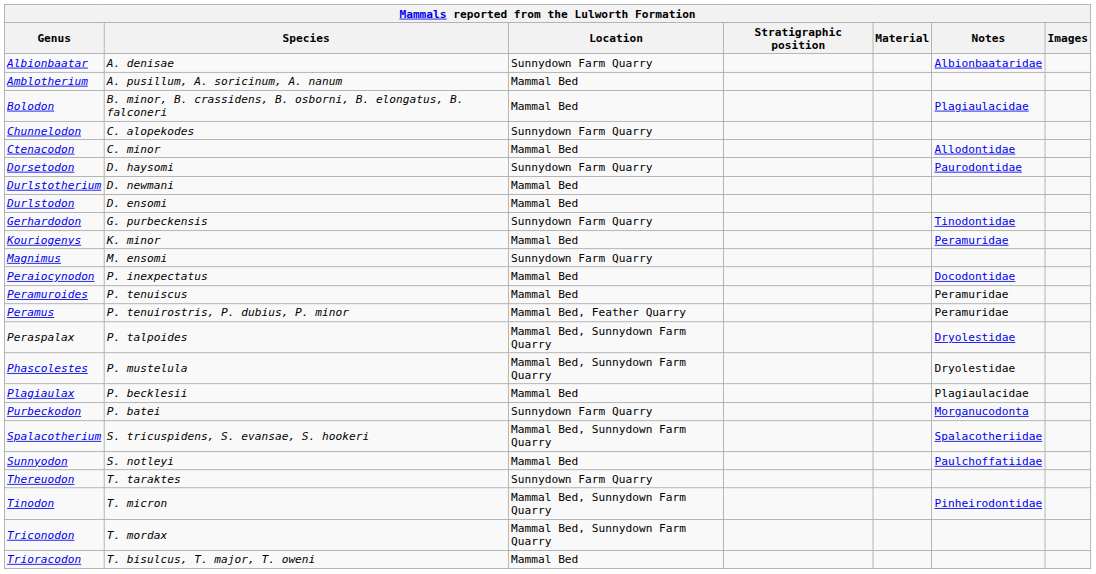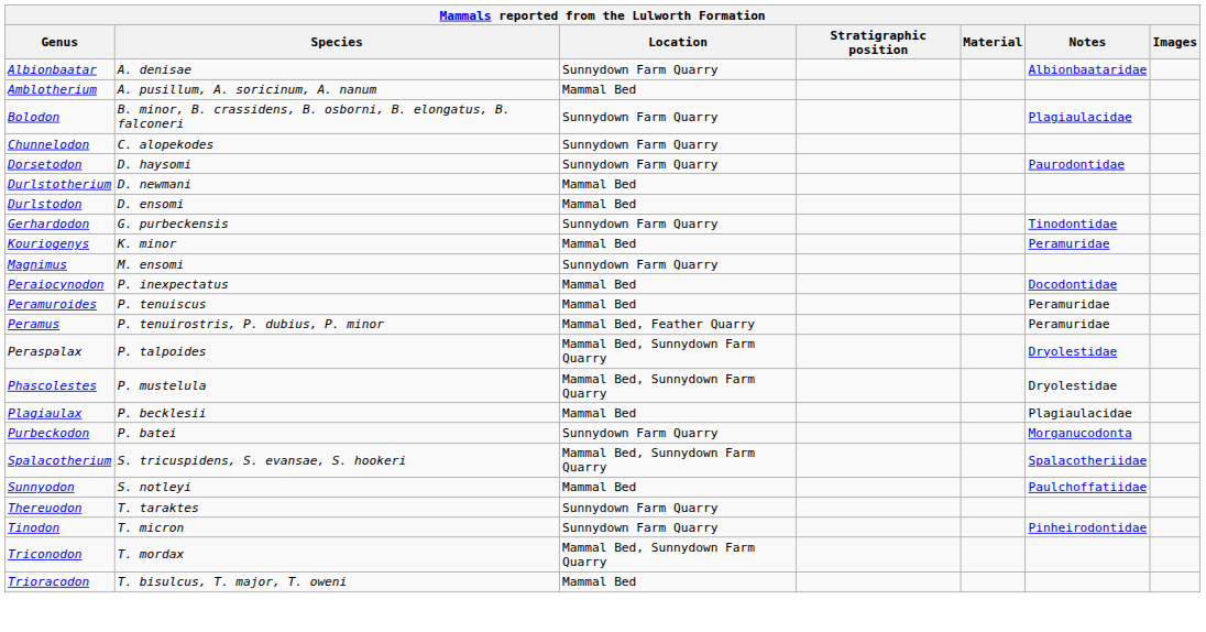 <table class="wikitable" align="center" width="100%">
 <tr>
 <th colspan="7" align="center"><strong><a href='#'>Mammals</a> reported from the Lulworth Formation</strong></th>
 </tr>
 <tr>
 <th>Genus</th>
 <th>Species</th>
 <th>Location</th>
 <th>Stratigraphic position</th>
 <th>Material</th>
 <th>Notes</th>
 <th>Images</th>
 </tr>
 <tr>
 <td><em><a href='#'>Albionbaatar</a></em></td>
 <td><em>A. denisae</em></td>
 <td>Sunnydown Farm Quarry</td>
 <td></td>
 <td></td>
 <td><a href='#'>Albionbaataridae</a></td>
 <td></td>
 </tr>
 <tr>
 <td><em><a href='#'>Amblotherium</a></em></td>
 <td><em>A. pusillum, A. soricinum, A. nanum</em></td>
 <td>Mammal Bed</td>
 <td></td>
 <td></td>
 <td></td>
 <td></td>
 </tr>
 <tr>
 <td><em><a href='#'>Bolodon</a></em></td>
 <td><em>B. minor, B. crassidens, B. osborni, B. elongatus,  B. falconeri</em></td>
-<td>Mammal Bed</td>
+<td>Sunnydown Farm Quarry</td>
 <td></td>
 <td></td>
 <td><a href='#'>Plagiaulacidae</a></td>
 <td></td>
 </tr>
 <tr>
 <td><em><a href='#'>Chunnelodon</a></em></td>
 <td><em>C. alopekodes</em></td>
 <td>Sunnydown Farm Quarry</td>
 <td></td>
 <td></td>
 <td></td>
-<td></td>
-</tr>
-<tr>
-<td><em><a href='#'>Ctenacodon</a></em></td>
-<td><em>C. minor</em></td>
-<td>Mammal Bed</td>
-<td></td>
-<td></td>
-<td><a href='#'>Allodontidae</a></td>
 <td></td>
 </tr>
 <tr>
 <td><em><a href='#'>Dorsetodon</a></em></td>
 <td><em>D. haysomi</em></td>
 <td>Sunnydown Farm Quarry</td>
 <td></td>
 <td></td>
 <td><a href='#'>Paurodontidae</a></td>
 <td></td>
 </tr>
 <tr>
 <td><em><a href='#'>Durlstotherium</a></em></td>
 <td><em>D. newmani</em></td>
 <td>Mammal Bed</td>
 <td></td>
 <td></td>
 <td></td>
 <td></td>
 </tr>
 <tr>
 <td><em><a href='#'>Durlstodon</a></em></td>
 <td><em>D. ensomi</em></td>
 <td>Mammal Bed</td>
 <td></td>
 <td></td>
 <td></td>
 <td></td>
 </tr>
 <tr>
 <td><em><a href='#'>Gerhardodon</a></em></td>
 <td><em>G. purbeckensis</em></td>
 <td>Sunnydown Farm Quarry</td>
 <td></td>
 <td></td>
 <td><a href='#'>Tinodontidae</a></td>
 <td></td>
 </tr>
 <tr>
 <td><em><a href='#'>Kouriogenys</a></em></td>
 <td><em>K. minor</em></td>
 <td>Mammal Bed</td>
 <td></td>
 <td></td>
 <td><a href='#'>Peramuridae</a></td>
 <td></td>
 </tr>
 <tr>
 <td><em><a href='#'>Magnimus</a></em></td>
 <td><em>M. ensomi</em></td>
 <td>Sunnydown Farm Quarry</td>
 <td></td>
 <td></td>
 <td></td>
 <td></td>
 </tr>
 <tr>
 <td><em><a href='#'>Peraiocynodon</a></em></td>
 <td><em>P. inexpectatus</em></td>
 <td>Mammal Bed</td>
 <td></td>
 <td></td>
 <td><a href='#'>Docodontidae</a></td>
 <td></td>
 </tr>
 <tr>
 <td><em><a href='#'>Peramuroides</a></em></td>
 <td><em>P. tenuiscus</em></td>
 <td>Mammal Bed</td>
 <td></td>
 <td></td>
 <td>Peramuridae</td>
 <td></td>
 </tr>
 <tr>
 <td><em><a href='#'>Peramus</a></em></td>
 <td><em>P.  tenuirostris, P. dubius, P. minor</em></td>
 <td>Mammal Bed, Feather Quarry</td>
 <td></td>
 <td></td>
 <td>Peramuridae</td>
 <td></td>
 </tr>
 <tr>
 <td><em>Peraspalax</em></td>
 <td><em>P. talpoides</em></td>
 <td>Mammal Bed, Sunnydown Farm Quarry</td>
 <td></td>
 <td></td>
 <td><a href='#'>Dryolestidae</a></td>
 <td></td>
 </tr>
 <tr>
 <td><em><a href='#'>Phascolestes</a></em></td>
 <td><em>P. mustelula</em></td>
 <td>Mammal Bed, Sunnydown Farm Quarry</td>
 <td></td>
 <td></td>
 <td>Dryolestidae</td>
 <td></td>
 </tr>
 <tr>
 <td><em><a href='#'>Plagiaulax</a></em></td>
 <td><em>P.  becklesii</em></td>
 <td>Mammal Bed</td>
 <td></td>
 <td></td>
 <td>Plagiaulacidae</td>
 <td></td>
 </tr>
 <tr>
 <td><em><a href='#'>Purbeckodon</a></em></td>
 <td><em>P. batei</em></td>
 <td>Sunnydown Farm Quarry</td>
 <td></td>
 <td></td>
 <td><a href='#'>Morganucodonta</a></td>
 <td></td>
 </tr>
 <tr>
 <td><em><a href='#'>Spalacotherium</a></em></td>
 <td><em>S. tricuspidens, S. evansae, S. hookeri</em></td>
 <td>Mammal Bed, Sunnydown Farm Quarry</td>
 <td></td>
 <td></td>
 <td><a href='#'>Spalacotheriidae</a></td>
 <td></td>
 </tr>
 <tr>
 <td><em><a href='#'>Sunnyodon</a></em></td>
 <td><em>S. notleyi</em></td>
 <td>Mammal Bed</td>
 <td></td>
 <td></td>
 <td><a href='#'>Paulchoffatiidae</a></td>
 <td></td>
 </tr>
 <tr>
 <td><em><a href='#'>Thereuodon</a></em></td>
 <td><em>T. taraktes</em></td>
 <td>Sunnydown Farm Quarry</td>
 <td></td>
 <td></td>
 <td></td>
 <td></td>
 </tr>
 <tr>
 <td><em><a href='#'>Tinodon</a></em></td>
 <td><em>T. micron</em></td>
-<td>Mammal Bed, Sunnydown Farm Quarry</td>
+<td>Sunnydown Farm Quarry</td>
 <td></td>
 <td></td>
 <td><a href='#'>Pinheirodontidae</a></td>
 <td></td>
 </tr>
 <tr>
 <td><em><a href='#'>Triconodon</a></em></td>
 <td><em>T. mordax</em></td>
 <td>Mammal Bed, Sunnydown Farm Quarry</td>
 <td></td>
 <td></td>
 <td></td>
 <td></td>
 </tr>
 <tr>
 <td><em><a href='#'>Trioracodon</a></em></td>
 <td><em>T. bisulcus, T. major, T. oweni</em></td>
 <td>Mammal Bed</td>
 <td></td>
 <td></td>
 <td></td>
 <td></td>
 </tr>
 </table>
